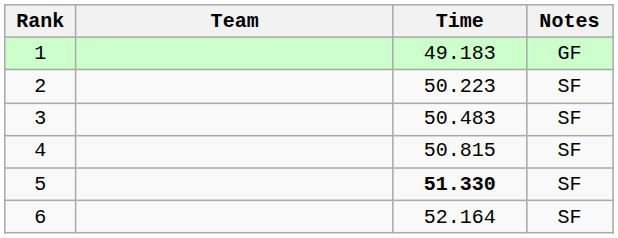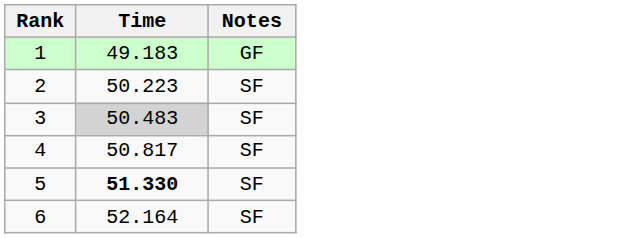 <table class=wikitable style="text-align:center">
 <tr>
 <th width=40>Rank</th>
-<th width=200>Team</th>
 <th width=80>Time</th>
 <th width=50>Notes</th>
 </tr>
 <tr bgcolor="#ccffcc">
 <td>1</td>
-<td align=left></td>
 <td>49.183</td>
 <td>GF</td>
 </tr>
 <tr>
 <td>2</td>
-<td align=left></td>
 <td>50.223</td>
 <td>SF</td>
 </tr>
 <tr>
 <td>3</td>
-<td align=left></td>
-<td>50.483</td>
+<td style="background: lightgrey;">50.483</td>
 <td>SF</td>
 </tr>
 <tr>
 <td>4</td>
-<td align=left></td>
-<td>50.815</td>
+<td>50.817</td>
 <td>SF</td>
 </tr>
 <tr>
 <td>5</td>
-<td align=left></td>
 <td><strong>51.330</strong></td>
 <td>SF</td>
 </tr>
 <tr>
 <td>6</td>
-<td align=left></td>
 <td>52.164</td>
 <td>SF</td>
 </tr>
 </table>
